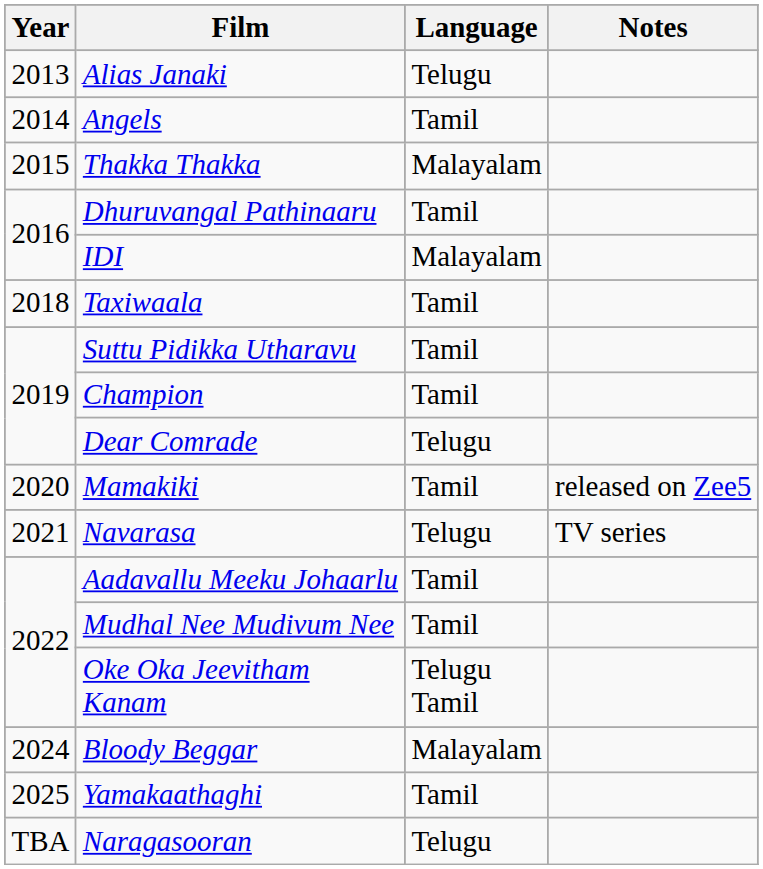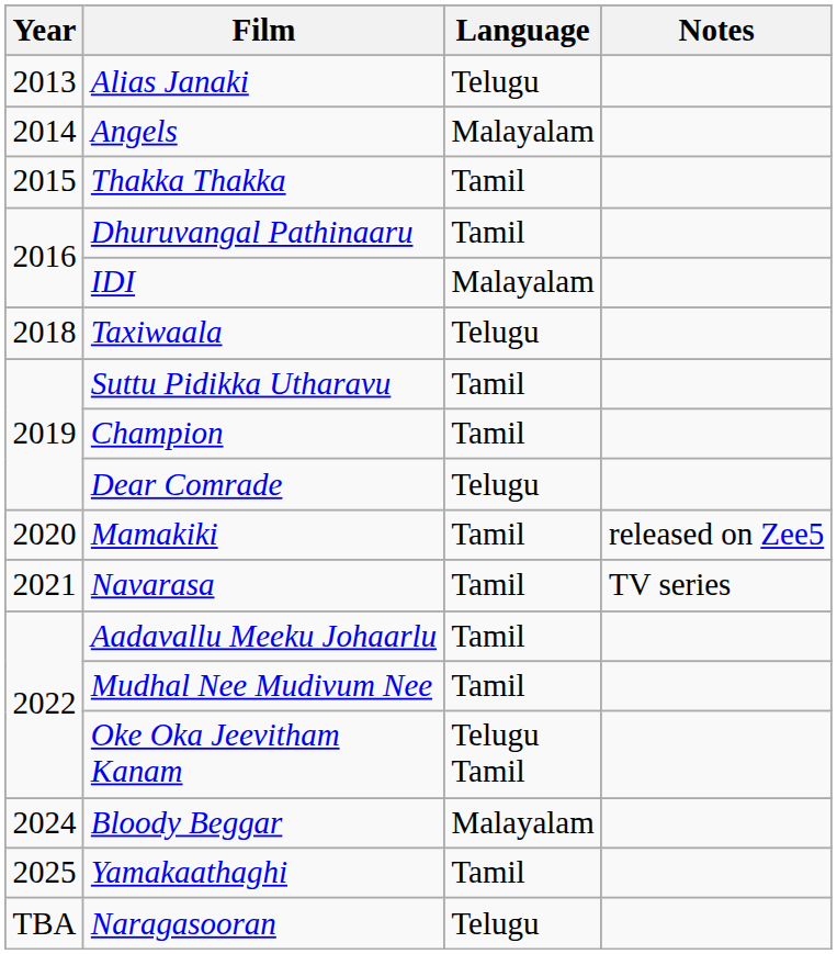 <table class="wikitable">
 <tr>
 <th>Year</th>
 <th>Film</th>
 <th>Language</th>
 <th>Notes</th>
 </tr>
 <tr>
 <td>2013</td>
 <td><em><a href='#'>Alias Janaki</a></em></td>
 <td>Telugu</td>
 <td></td>
 </tr>
 <tr>
 <td>2014</td>
 <td><em><a href='#'>Angels</a></em></td>
-<td>Tamil</td>
+<td>Malayalam</td>
 <td></td>
 </tr>
 <tr>
 <td>2015</td>
 <td><em><a href='#'>Thakka Thakka</a></em></td>
-<td>Malayalam</td>
+<td>Tamil</td>
 <td></td>
 </tr>
 <tr>
 <td rowspan="2">2016</td>
 <td><em><a href='#'>Dhuruvangal Pathinaaru</a></em></td>
 <td>Tamil</td>
 <td></td>
 </tr>
 <tr>
 <td><em><a href='#'>IDI</a></em></td>
 <td>Malayalam</td>
 <td></td>
 </tr>
 <tr>
 <td>2018</td>
 <td><em><a href='#'>Taxiwaala</a></em></td>
-<td>Tamil</td>
+<td>Telugu</td>
 <td></td>
 </tr>
 <tr>
 <td rowspan="3">2019</td>
 <td><em><a href='#'>Suttu Pidikka Utharavu</a></em></td>
 <td>Tamil</td>
 <td></td>
 </tr>
 <tr>
 <td><em><a href='#'>Champion</a></em></td>
 <td>Tamil</td>
 <td></td>
 </tr>
 <tr>
 <td><em><a href='#'>Dear Comrade</a></em></td>
 <td>Telugu</td>
 <td></td>
 </tr>
 <tr>
 <td>2020</td>
 <td><em><a href='#'>Mamakiki</a></em></td>
 <td>Tamil</td>
 <td>released on <a href='#'>Zee5</a></td>
 </tr>
 <tr>
 <td>2021</td>
 <td><a href='#'><em>Navarasa</em></a></td>
-<td>Telugu</td>
+<td>Tamil</td>
 <td>TV series</td>
 </tr>
 <tr>
 <td rowspan="3">2022</td>
 <td><a href='#'><em>Aadavallu Meeku Johaarlu</em></a></td>
 <td>Tamil</td>
 <td></td>
 </tr>
 <tr>
 <td><em><a href='#'>Mudhal Nee Mudivum Nee</a></em></td>
 <td>Tamil</td>
 <td></td>
 </tr>
 <tr>
 <td><em><a href='#'>Oke Oka Jeevitham</a></em><br><em><a href='#'>Kanam</a></em></td>
 <td>Telugu<br>Tamil</td>
 <td></td>
 </tr>
 <tr>
 <td>2024</td>
 <td><em><a href='#'>Bloody Beggar</a></em></td>
 <td>Malayalam</td>
 <td></td>
 </tr>
 <tr>
 <td>2025</td>
 <td><em><a href='#'>Yamakaathaghi</a></em></td>
 <td>Tamil</td>
 <td></td>
 </tr>
 <tr>
 <td>TBA</td>
 <td><em><a href='#'>Naragasooran</a></em></td>
 <td>Telugu</td>
 <td></td>
 </tr>
 <tr>
 </tr>
 </table>
